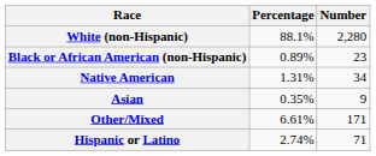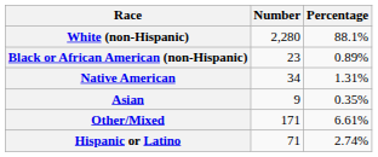 <table class="wikitable" style="text-align:right">
 <tr>
 <th scope="col">Race</th>
+<th scope="col">Number</th>
 <th scope="col">Percentage</th>
-<th scope="col">Number</th>
 </tr>
 <tr>
 <th scope="row"><a href='#'>White</a> (non-Hispanic)</th>
+<td>2,280</td>
 <td>88.1%</td>
-<td>2,280</td>
 </tr>
 <tr>
 <th scope="row"><a href='#'>Black or African American</a> (non-Hispanic)</th>
+<td>23</td>
 <td>0.89%</td>
-<td>23</td>
 </tr>
 <tr>
 <th scope="row"><a href='#'>Native American</a></th>
+<td>34</td>
 <td>1.31%</td>
-<td>34</td>
 </tr>
 <tr>
 <th scope="row"><a href='#'>Asian</a></th>
+<td>9</td>
 <td>0.35%</td>
-<td>9</td>
 </tr>
 <tr>
 <th scope="row"><a href='#'>Other/Mixed</a></th>
+<td>171</td>
 <td>6.61%</td>
-<td>171</td>
 </tr>
 <tr>
 <th scope="row"><a href='#'>Hispanic</a> or <a href='#'>Latino</a></th>
+<td>71</td>
 <td>2.74%</td>
-<td>71</td>
 </tr>
 </table>
